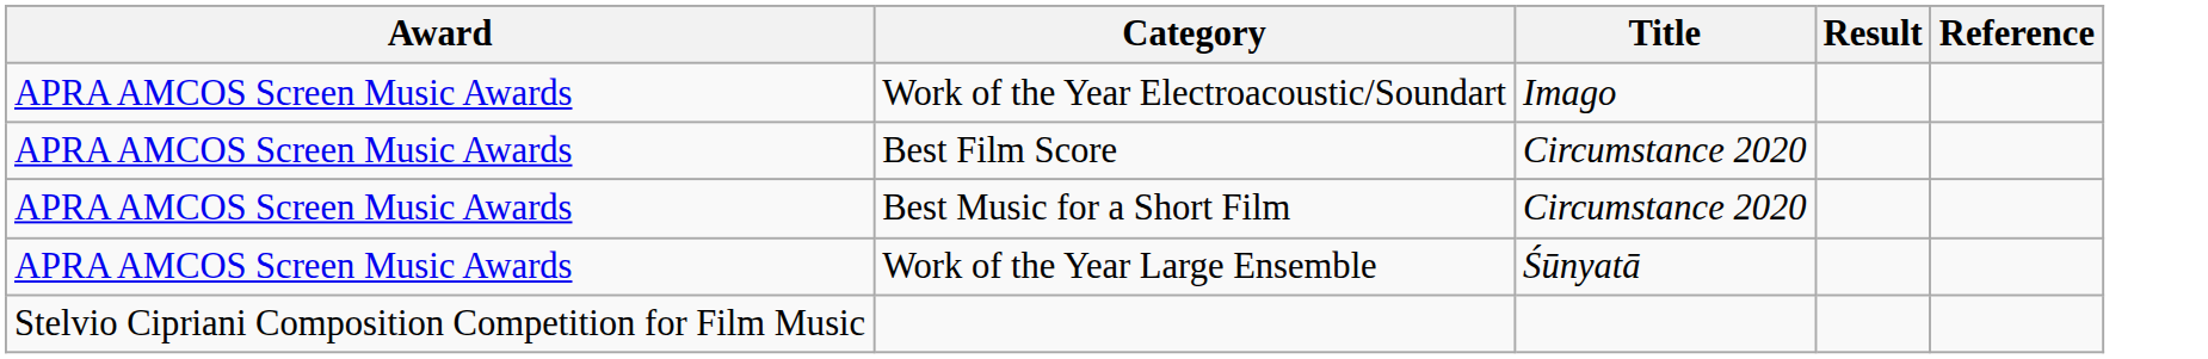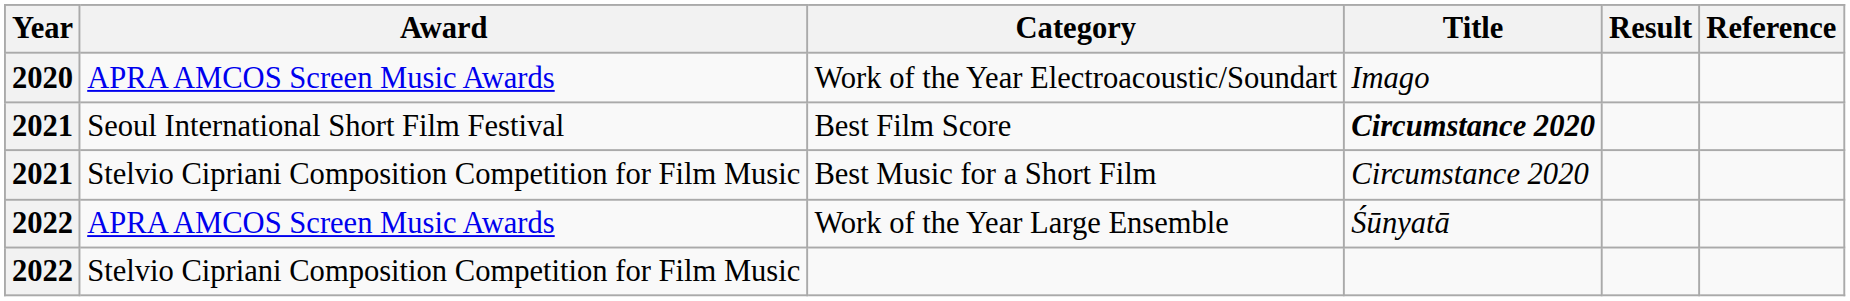 <table class="wikitable plainrowheaders" border="1">
 <tr>
+<th scope="col">Year</th>
 <th scope="col">Award</th>
 <th>Category</th>
 <th scope="col">Title</th>
 <th scope="col">Result</th>
 <th>Reference</th>
 </tr>
 <tr>
+<th scope="row">2020</th>
 <td><a href='#'>APRA AMCOS Screen Music Awards</a></td>
 <td>Work of the Year Electroacoustic/Soundart</td>
 <td><em>Imago</em></td>
 <td></td>
 <td></td>
 </tr>
 <tr>
-<td><a href='#'>APRA AMCOS Screen Music Awards</a></td>
+<th scope="row">2021</th>
+<td>Seoul International Short Film Festival</td>
 <td>Best Film Score</td>
-<td><em>Circumstance 2020</em></td>
+<td><strong><em>Circumstance 2020</em></strong></td>
 <td></td>
 <td></td>
 </tr>
 <tr>
-<td><a href='#'>APRA AMCOS Screen Music Awards</a></td>
+<th scope="row">2021</th>
+<td>Stelvio Cipriani Composition Competition for Film Music</td>
 <td>Best Music for a Short Film</td>
 <td><em>Circumstance 2020</em></td>
 <td></td>
 <td></td>
 </tr>
 <tr>
+<th scope="row">2022</th>
 <td><a href='#'>APRA AMCOS Screen Music Awards</a></td>
 <td>Work of the Year Large Ensemble</td>
 <td><em>Śūnyatā</em></td>
 <td></td>
 <td></td>
 </tr>
 <tr>
+<th scope="row">2022</th>
 <td>Stelvio Cipriani Composition Competition for Film Music</td>
 <td></td>
 <td></td>
 <td></td>
 <td></td>
 </tr>
 </table>
